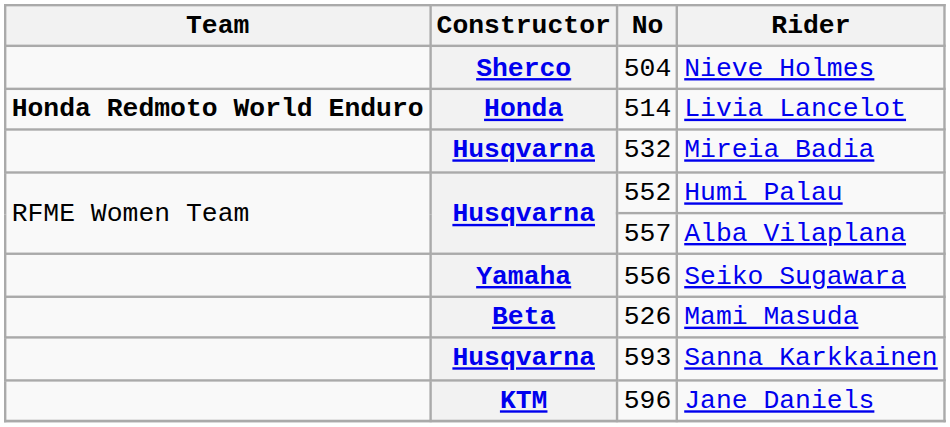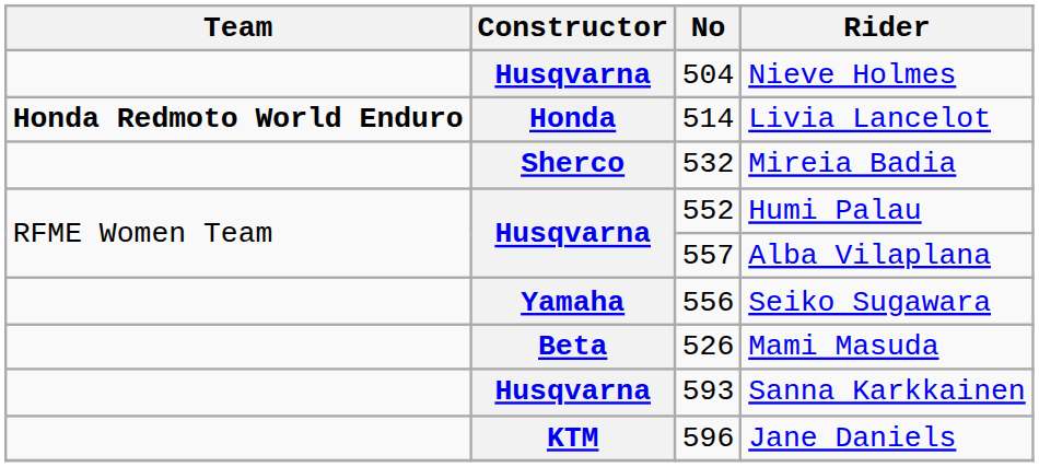 <table class="wikitable" style="font-size: 85%;">
 <tr>
 <th>Team</th>
 <th>Constructor</th>
 <th>No</th>
 <th>Rider</th>
 </tr>
 <tr>
 <td></td>
-<th><a href='#'>Sherco</a></th>
+<th><a href='#'>Husqvarna</a></th>
 <td align="right">504</td>
 <td> <a href='#'>Nieve Holmes</a></td>
 </tr>
 <tr>
 <td><strong>Honda Redmoto World Enduro</strong></td>
 <th><a href='#'>Honda</a></th>
 <td align="right">514</td>
 <td> <a href='#'>Livia Lancelot</a></td>
 </tr>
 <tr>
 <td></td>
-<th><a href='#'>Husqvarna</a></th>
+<th><a href='#'>Sherco</a></th>
 <td align="right">532</td>
 <td> <a href='#'>Mireia Badia</a></td>
 </tr>
 <tr>
 <td rowspan=2>RFME Women Team</td>
 <th rowspan=2><a href='#'>Husqvarna</a></th>
 <td align="right">552</td>
 <td> <a href='#'>Humi Palau</a></td>
 </tr>
 <tr>
 <td align="right">557</td>
 <td> <a href='#'>Alba Vilaplana</a></td>
 </tr>
 <tr>
 <td></td>
 <th><a href='#'>Yamaha</a></th>
 <td align="right">556</td>
 <td> <a href='#'>Seiko Sugawara</a></td>
 </tr>
 <tr>
 <td></td>
 <th><a href='#'>Beta</a></th>
 <td align="right">526</td>
 <td> <a href='#'>Mami Masuda</a></td>
 </tr>
 <tr>
 <td></td>
 <th><a href='#'>Husqvarna</a></th>
 <td align="right">593</td>
 <td> <a href='#'>Sanna Karkkainen</a></td>
 </tr>
 <tr>
 <td></td>
 <th><a href='#'>KTM</a></th>
 <td align="right">596</td>
 <td> <a href='#'>Jane Daniels</a></td>
 </tr>
 <tr>
 </tr>
 </table>
